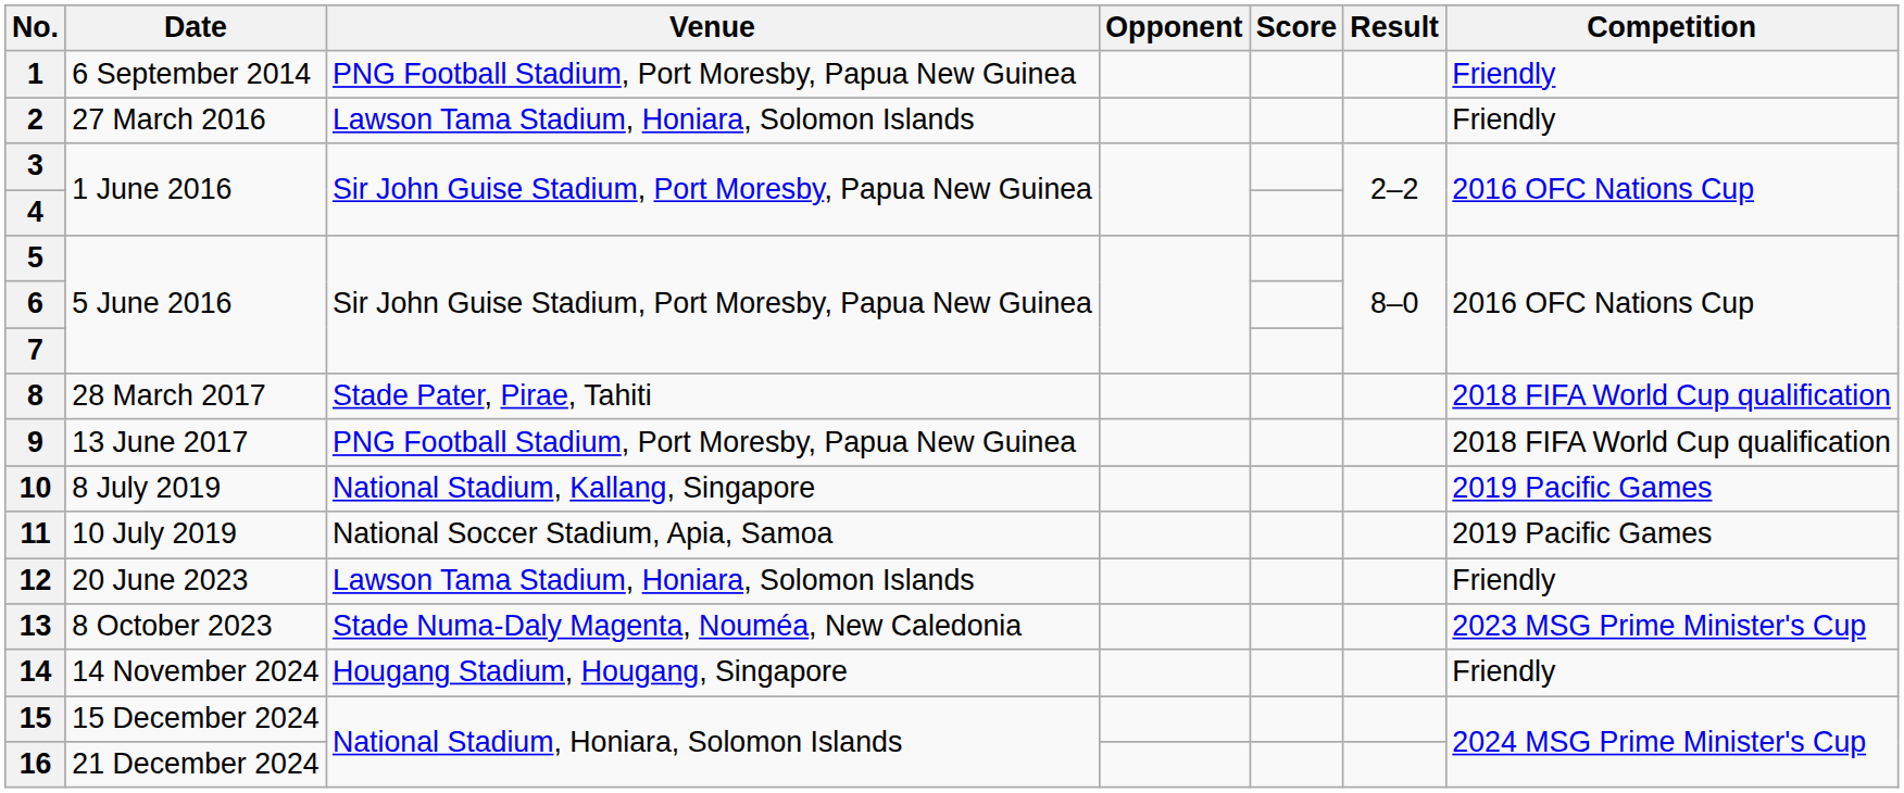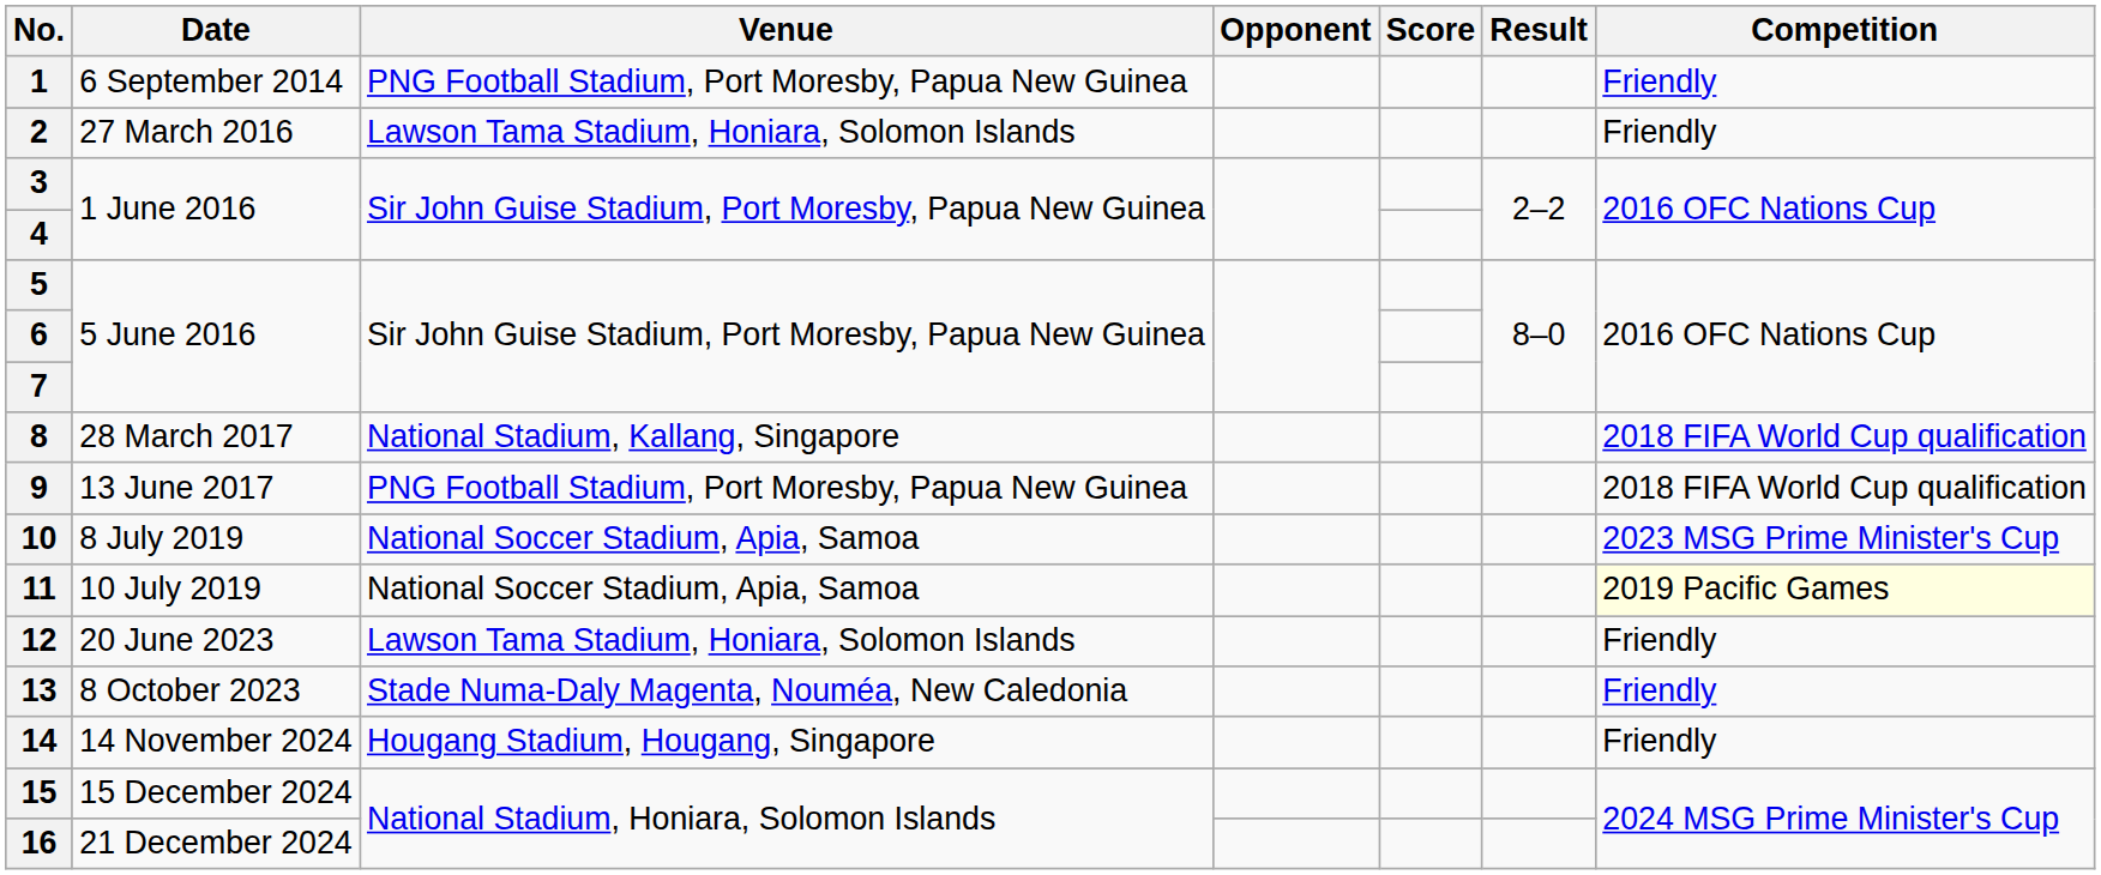 <table class="wikitable sortable plainrowheaders">
 <tr>
 <th scope=col>No.</th>
 <th scope=col data-sort-type=date>Date</th>
 <th scope=col>Venue</th>
 <th scope=col>Opponent</th>
 <th scope=col>Score</th>
 <th scope=col>Result</th>
 <th scope=col>Competition</th>
 </tr>
 <tr>
 <th scope=row>1</th>
 <td>6 September 2014</td>
 <td><a href='#'>PNG Football Stadium</a>, Port Moresby, Papua New Guinea</td>
 <td></td>
 <td></td>
 <td></td>
 <td><a href='#'>Friendly</a></td>
 </tr>
 <tr>
 <th scope=row>2</th>
 <td>27 March 2016</td>
 <td><a href='#'>Lawson Tama Stadium</a>, <a href='#'>Honiara</a>, Solomon Islands</td>
 <td></td>
 <td></td>
 <td></td>
 <td>Friendly</td>
 </tr>
 <tr>
 <th scope=row>3</th>
 <td rowspan=2>1 June 2016</td>
 <td rowspan=2><a href='#'>Sir John Guise Stadium</a>, <a href='#'>Port Moresby</a>, Papua New Guinea</td>
 <td rowspan=2></td>
 <td></td>
 <td rowspan=2 style="text-align:center;">2–2</td>
 <td rowspan=2><a href='#'>2016 OFC Nations Cup</a></td>
 </tr>
 <tr>
 <th scope=row>4</th>
 <td></td>
 </tr>
 <tr>
 <th scope=row>5</th>
 <td rowspan=3>5 June 2016</td>
 <td rowspan=3>Sir John Guise Stadium, Port Moresby, Papua New Guinea</td>
 <td rowspan=3></td>
 <td></td>
 <td rowspan=3 style="text-align:center;">8–0</td>
 <td rowspan=3>2016 OFC Nations Cup</td>
 </tr>
 <tr>
 <th scope=row>6</th>
 <td></td>
 </tr>
 <tr>
 <th scope=row>7</th>
 <td></td>
 </tr>
 <tr>
 <th scope=row>8</th>
 <td>28 March 2017</td>
-<td><a href='#'>Stade Pater</a>, <a href='#'>Pirae</a>, Tahiti</td>
+<td><a href='#'>National Stadium</a>, <a href='#'>Kallang</a>, Singapore</td>
 <td></td>
 <td></td>
 <td></td>
 <td><a href='#'>2018 FIFA World Cup qualification</a></td>
 </tr>
 <tr>
 <th scope=row>9</th>
 <td>13 June 2017</td>
 <td><a href='#'>PNG Football Stadium</a>, Port Moresby, Papua New Guinea</td>
 <td></td>
 <td></td>
 <td></td>
 <td>2018 FIFA World Cup qualification</td>
 </tr>
 <tr>
 <th scope=row>10</th>
 <td>8 July 2019</td>
-<td><a href='#'>National Stadium</a>, <a href='#'>Kallang</a>, Singapore</td>
+<td><a href='#'>National Soccer Stadium</a>, <a href='#'>Apia</a>, Samoa</td>
 <td></td>
 <td></td>
 <td></td>
-<td><a href='#'>2019 Pacific Games</a></td>
+<td><a href='#'>2023 MSG Prime Minister's Cup</a></td>
 </tr>
 <tr>
 <th scope=row>11</th>
 <td>10 July 2019</td>
 <td>National Soccer Stadium, Apia, Samoa</td>
 <td></td>
 <td></td>
 <td></td>
-<td>2019 Pacific Games</td>
+<td style="background: lightyellow;">2019 Pacific Games</td>
 </tr>
 <tr>
 <th scope=row>12</th>
 <td>20 June 2023</td>
 <td><a href='#'>Lawson Tama Stadium</a>, <a href='#'>Honiara</a>, Solomon Islands</td>
 <td></td>
 <td></td>
 <td></td>
 <td>Friendly</td>
 </tr>
 <tr>
 <th scope=row>13</th>
 <td>8 October 2023</td>
 <td><a href='#'>Stade Numa-Daly Magenta</a>, <a href='#'>Nouméa</a>, New Caledonia</td>
 <td></td>
 <td></td>
 <td></td>
-<td><a href='#'>2023 MSG Prime Minister's Cup</a></td>
+<td><a href='#'>Friendly</a></td>
 </tr>
 <tr>
 <th scope=row>14</th>
 <td>14 November 2024</td>
 <td><a href='#'>Hougang Stadium</a>, <a href='#'>Hougang</a>, Singapore</td>
 <td></td>
 <td></td>
 <td></td>
 <td>Friendly</td>
 </tr>
 <tr>
 <th scope=row>15</th>
 <td>15 December 2024</td>
 <td rowspan=2><a href='#'>National Stadium</a>, Honiara, Solomon Islands</td>
 <td></td>
 <td></td>
 <td></td>
 <td rowspan=2><a href='#'>2024 MSG Prime Minister's Cup</a></td>
 </tr>
 <tr>
 <th scope=row>16</th>
 <td>21 December 2024</td>
 <td></td>
 <td></td>
 <td></td>
 </tr>
 </table>
